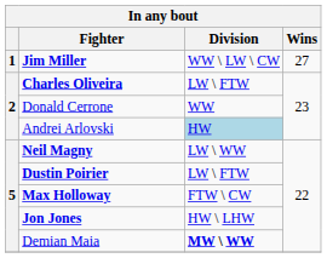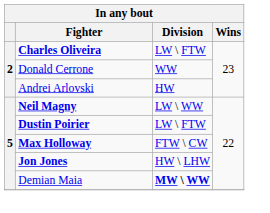 <table class=wikitable>
 <tr>
 <th colspan=4>In any bout</th>
 </tr>
 <tr>
 <th></th>
 <th width=180>Fighter</th>
 <th>Division</th>
 <th>Wins</th>
-</tr>
-<tr>
-<th>1</th>
-<td> <strong><a href='#'>Jim Miller</a></strong></td>
-<td><a href='#'>WW</a> \ <a href='#'>LW</a> \ <a href='#'>CW</a></td>
-<td align=center>27</td>
 </tr>
 <tr>
 <th rowspan=3>2</th>
 <td> <strong><a href='#'>Charles Oliveira</a></strong></td>
 <td><a href='#'>LW</a> \ <a href='#'>FTW</a></td>
 <td rowspan=3 align=center>23</td>
 </tr>
 <tr>
 <td> <a href='#'>Donald Cerrone</a></td>
 <td><a href='#'>WW</a></td>
 </tr>
 <tr>
 <td> <a href='#'>Andrei Arlovski</a></td>
-<td style="background: lightblue;"><a href='#'>HW</a></td>
+<td><a href='#'>HW</a></td>
 </tr>
 <tr>
 <th rowspan=5>5</th>
 <td> <strong><a href='#'>Neil Magny</a></strong></td>
 <td><a href='#'>LW</a> \ <a href='#'>WW</a></td>
 <td rowspan=5 align=center>22</td>
 </tr>
 <tr>
 <td> <strong><a href='#'>Dustin Poirier</a></strong></td>
 <td><a href='#'>LW</a> \ <a href='#'>FTW</a></td>
 </tr>
 <tr>
 <td> <strong><a href='#'>Max Holloway</a></strong></td>
 <td><a href='#'>FTW</a> \ <a href='#'>CW</a></td>
 </tr>
 <tr>
 <td> <strong><a href='#'>Jon Jones</a></strong></td>
 <td><a href='#'>HW</a> \ <a href='#'>LHW</a></td>
 </tr>
 <tr>
 <td> <a href='#'>Demian Maia</a></td>
 <td><strong><a href='#'>MW</a> \ <a href='#'>WW</a></strong></td>
 </tr>
 <tr>
 </tr>
 </table>
